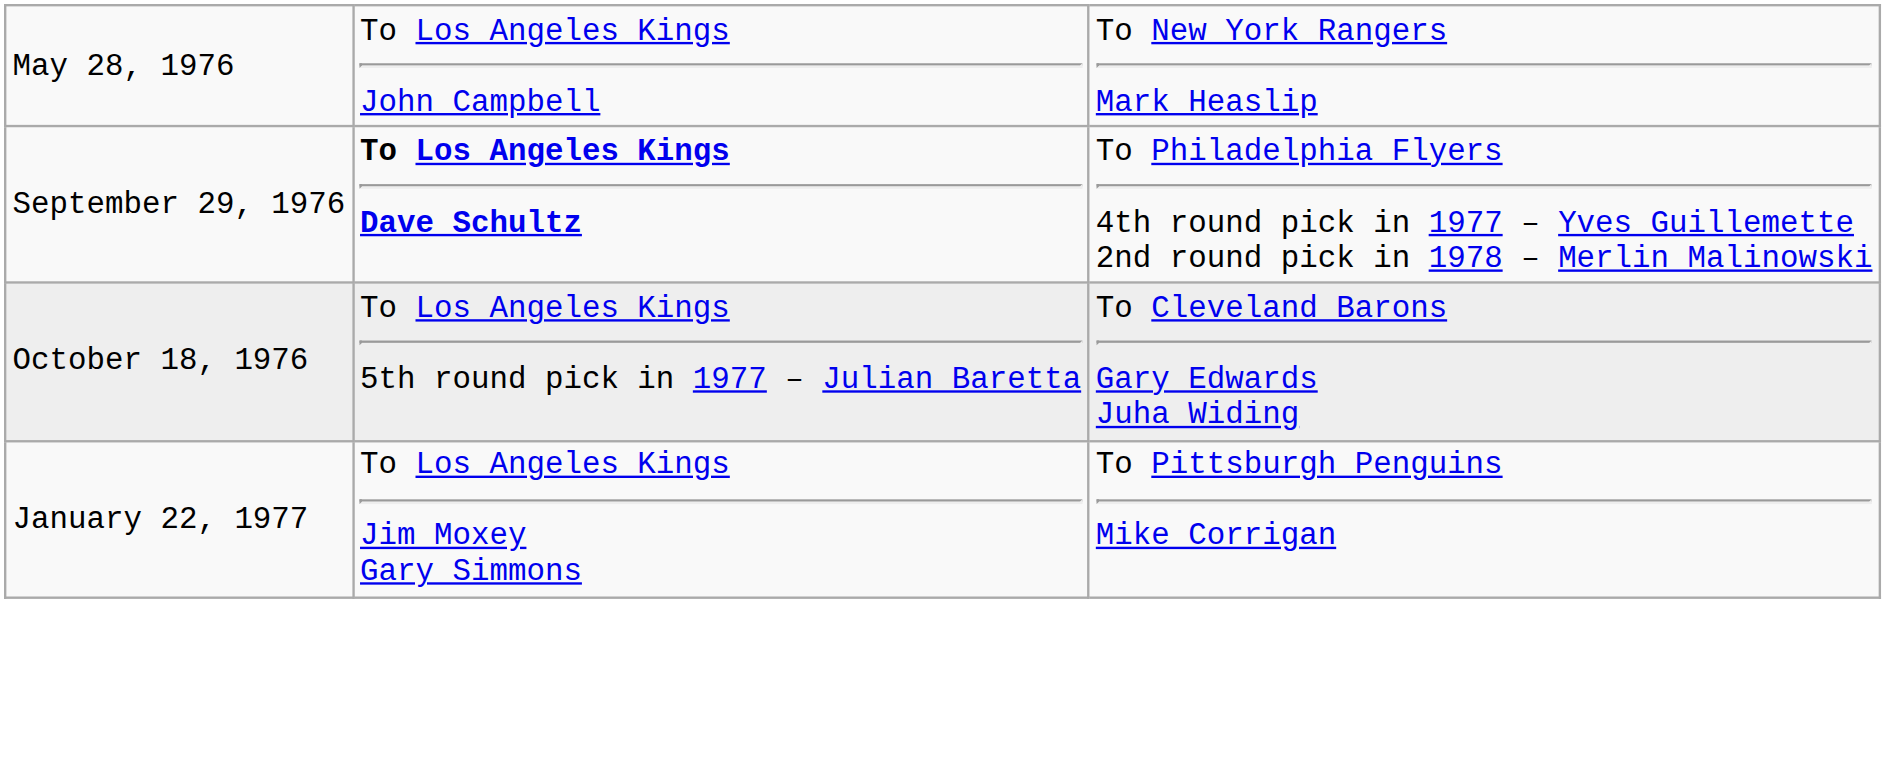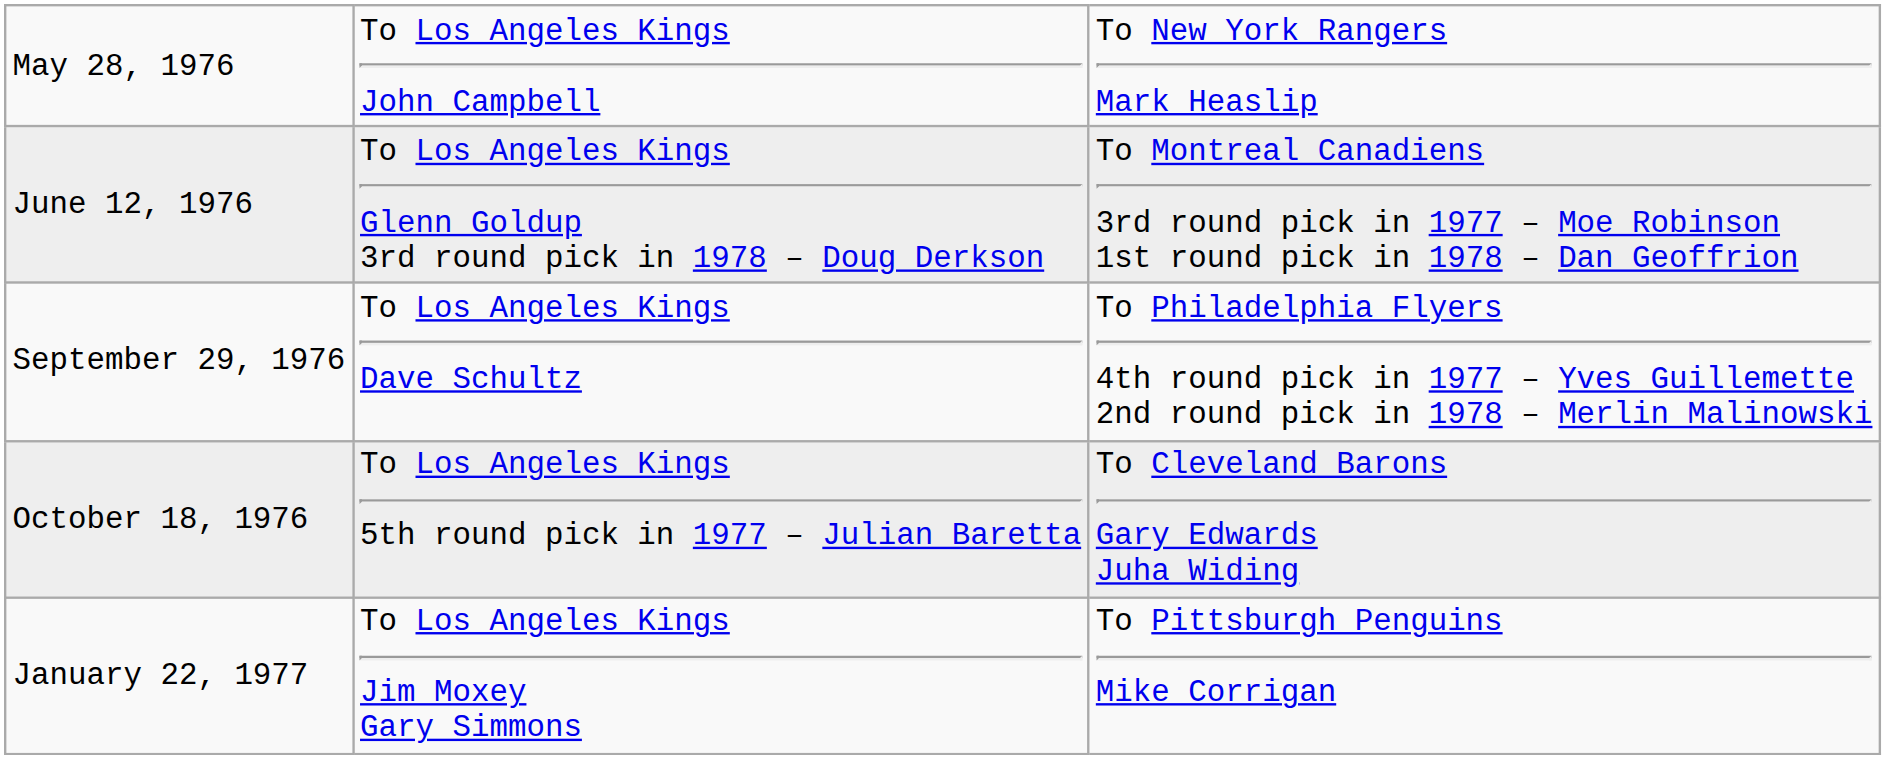 <table class="wikitable">
 <tr>
 <td>May 28, 1976</td>
 <td valign="top">To <a href='#'>Los Angeles Kings</a><hr><a href='#'>John Campbell</a></td>
 <td valign="top">To <a href='#'>New York Rangers</a><hr><a href='#'>Mark Heaslip</a></td>
 </tr>
+<tr style="background:#eee;">
+<td>June 12, 1976</td>
+<td valign="top">To <a href='#'>Los Angeles Kings</a><hr><a href='#'>Glenn Goldup</a> <br> 3rd round pick in <a href='#'>1978</a> – <a href='#'>Doug Derkson</a></td>
+<td valign="top">To <a href='#'>Montreal Canadiens</a><hr>3rd round pick in <a href='#'>1977</a> – <a href='#'>Moe Robinson</a> <br> 1st round pick in <a href='#'>1978</a> – <a href='#'>Dan Geoffrion</a></td>
+</tr>
 <tr>
 <td>September 29, 1976</td>
-<td valign="top"><strong>To <a href='#'>Los Angeles Kings</a><hr><a href='#'>Dave Schultz</a></strong></td>
+<td valign="top">To <a href='#'>Los Angeles Kings</a><hr><a href='#'>Dave Schultz</a></td>
 <td valign="top">To <a href='#'>Philadelphia Flyers</a><hr>4th round pick in <a href='#'>1977</a> – <a href='#'>Yves Guillemette</a> <br> 2nd round pick in <a href='#'>1978</a> – <a href='#'>Merlin Malinowski</a></td>
 </tr>
 <tr style="background:#eee;">
 <td>October 18, 1976</td>
 <td valign="top">To <a href='#'>Los Angeles Kings</a><hr>5th round pick in <a href='#'>1977</a> – <a href='#'>Julian Baretta</a></td>
 <td valign="top">To <a href='#'>Cleveland Barons</a><hr><a href='#'>Gary Edwards</a> <br> <a href='#'>Juha Widing</a></td>
 </tr>
 <tr>
 <td>January 22, 1977</td>
 <td valign="top">To <a href='#'>Los Angeles Kings</a><hr><a href='#'>Jim Moxey</a> <br> <a href='#'>Gary Simmons</a></td>
 <td valign="top">To <a href='#'>Pittsburgh Penguins</a><hr><a href='#'>Mike Corrigan</a></td>
 </tr>
 </table>
